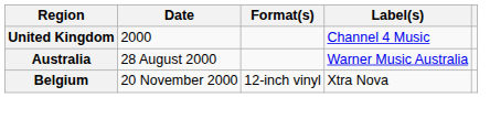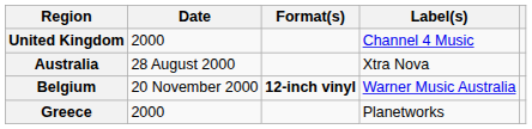 <table class="wikitable plainrowheaders">
 <tr>
 <th>Region</th>
 <th>Date</th>
 <th>Format(s)</th>
 <th>Label(s)</th>
 <th></th>
 </tr>
 <tr>
 <th scope="row">United Kingdom</th>
 <td>2000</td>
 <td></td>
 <td><a href='#'>Channel 4 Music</a></td>
 <td></td>
 </tr>
 <tr>
 <th scope="row">Australia</th>
 <td>28 August 2000</td>
 <td></td>
-<td><a href='#'>Warner Music Australia</a></td>
+<td>Xtra Nova</td>
 <td></td>
 </tr>
 <tr>
 <th scope="row">Belgium</th>
 <td>20 November 2000</td>
-<td>12-inch vinyl</td>
-<td>Xtra Nova</td>
+<td><strong>12-inch vinyl</strong></td>
+<td><a href='#'>Warner Music Australia</a></td>
+<td></td>
+</tr>
+<tr>
+<th scope="row">Greece</th>
+<td>2000</td>
+<td></td>
+<td>Planetworks</td>
 <td></td>
 </tr>
 </table>
